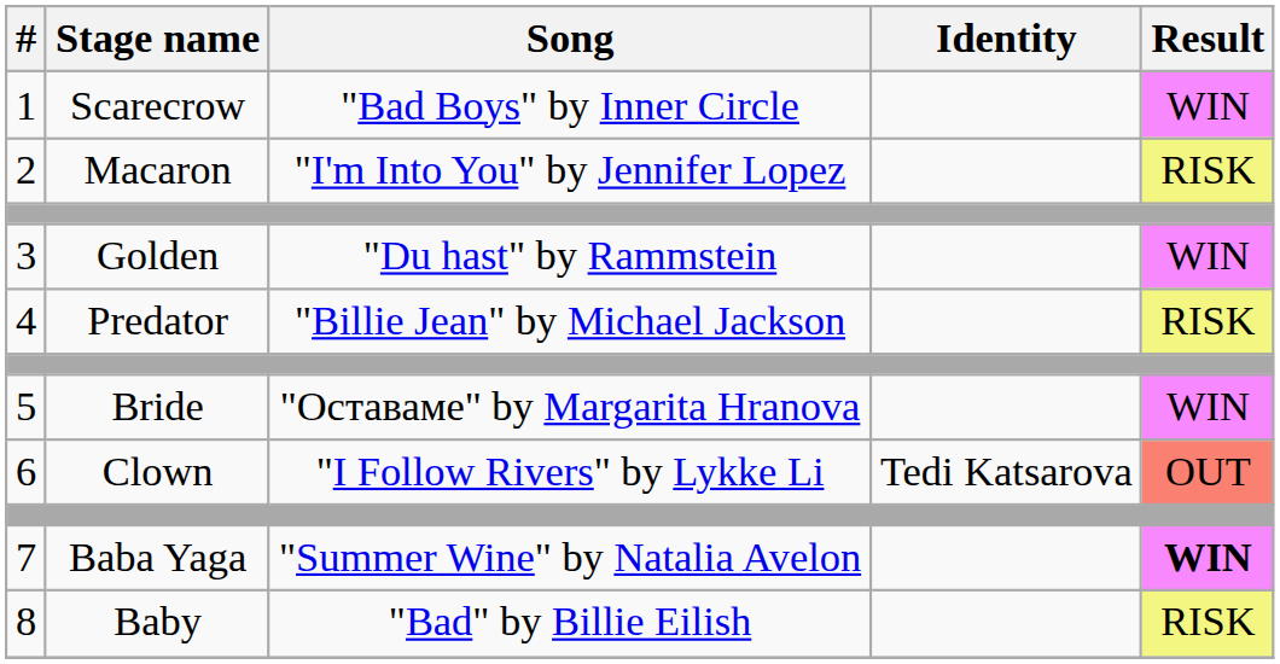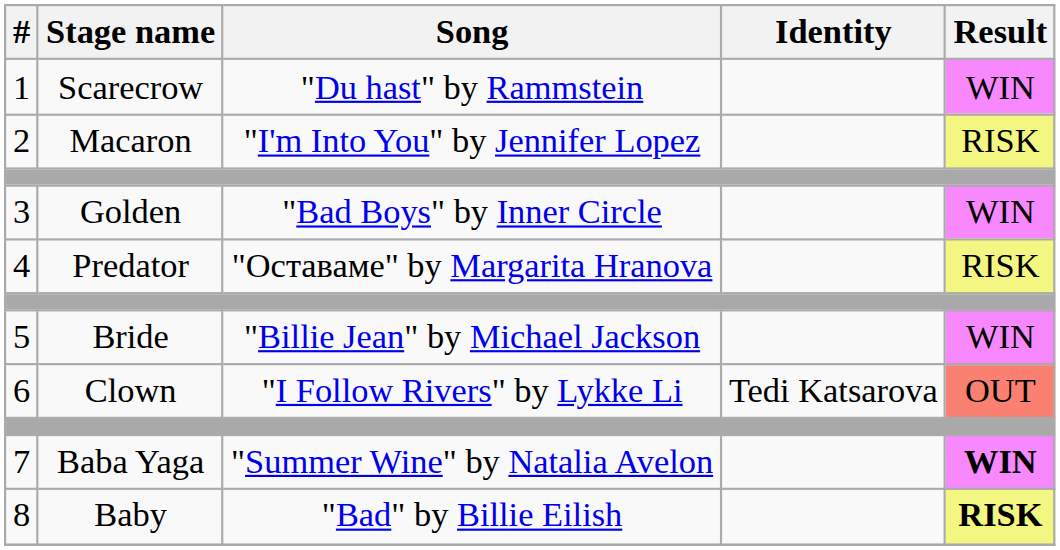 <table class="wikitable plainrowheaders" style="text-align: center;">
 <tr>
 <th>#</th>
 <th>Stage name</th>
 <th>Song</th>
 <th>Identity</th>
 <th>Result</th>
 </tr>
 <tr>
 <td>1</td>
 <td>Scarecrow</td>
-<td>"<a href='#'>Bad Boys</a>" by <a href='#'>Inner Circle</a></td>
+<td>"<a href='#'>Du hast</a>" by <a href='#'>Rammstein</a></td>
 <td></td>
 <td bgcolor="#F888FD">WIN</td>
 </tr>
 <tr>
 <td>2</td>
 <td>Macaron</td>
 <td>"<a href='#'>I'm Into You</a>" by <a href='#'>Jennifer Lopez</a></td>
 <td></td>
 <td bgcolor="#F3F781">RISK</td>
 </tr>
 <tr>
 <td colspan="5" style="background:darkgray"></td>
 </tr>
 <tr>
 <td>3</td>
 <td>Golden</td>
-<td>"<a href='#'>Du hast</a>" by <a href='#'>Rammstein</a></td>
+<td>"<a href='#'>Bad Boys</a>" by <a href='#'>Inner Circle</a></td>
 <td></td>
 <td bgcolor="#F888FD">WIN</td>
 </tr>
 <tr>
 <td>4</td>
 <td>Predator</td>
-<td>"<a href='#'>Billie Jean</a>" by <a href='#'>Michael Jackson</a></td>
+<td>"Оставаме" by <a href='#'>Margarita Hranova</a></td>
 <td></td>
 <td bgcolor="#F3F781">RISK</td>
 </tr>
 <tr>
 <td colspan="5" style="background:darkgray"></td>
 </tr>
 <tr>
 <td>5</td>
 <td>Bride</td>
-<td>"Оставаме" by <a href='#'>Margarita Hranova</a></td>
+<td>"<a href='#'>Billie Jean</a>" by <a href='#'>Michael Jackson</a></td>
 <td></td>
 <td bgcolor="#F888FD">WIN</td>
 </tr>
 <tr>
 <td>6</td>
 <td>Clown</td>
 <td>"<a href='#'>I Follow Rivers</a>" by <a href='#'>Lykke Li</a></td>
 <td>Tedi Katsarova</td>
 <td bgcolor=salmon>OUT</td>
 </tr>
 <tr>
 <td colspan="5" style="background:darkgray"></td>
 </tr>
 <tr>
 <td>7</td>
 <td>Baba Yaga</td>
 <td>"<a href='#'>Summer Wine</a>" by <a href='#'>Natalia Avelon</a></td>
 <td></td>
 <td bgcolor="#F888FD"><strong>WIN</strong></td>
 </tr>
 <tr>
 <td>8</td>
 <td>Baby</td>
 <td>"<a href='#'>Bad</a>" by <a href='#'>Billie Eilish</a></td>
 <td></td>
-<td bgcolor="#F3F781">RISK</td>
+<td bgcolor="#F3F781"><strong>RISK</strong></td>
 </tr>
 <tr>
 </tr>
 </table>
